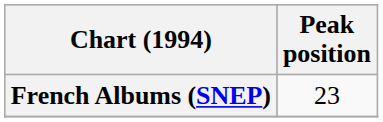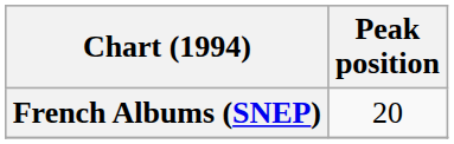 <table class="wikitable sortable plainrowheaders" style="text-align:center;">
 <tr>
 <th scope="col">Chart (1994)</th>
 <th scope="col">Peak<br>position</th>
 </tr>
 <tr>
 <th scope="row">French Albums (<a href='#'>SNEP</a>)</th>
-<td align="center">23</td>
+<td align="center">20</td>
 </tr>
 <tr>
 </tr>
 <tr>
 </tr>
 </table>
